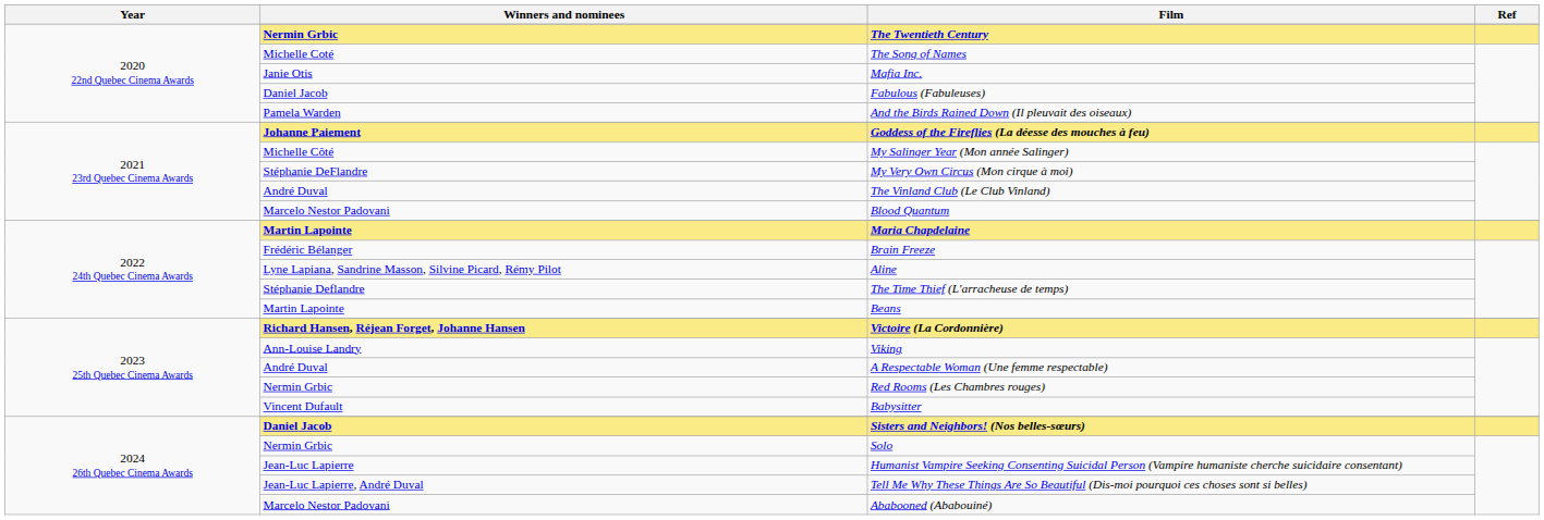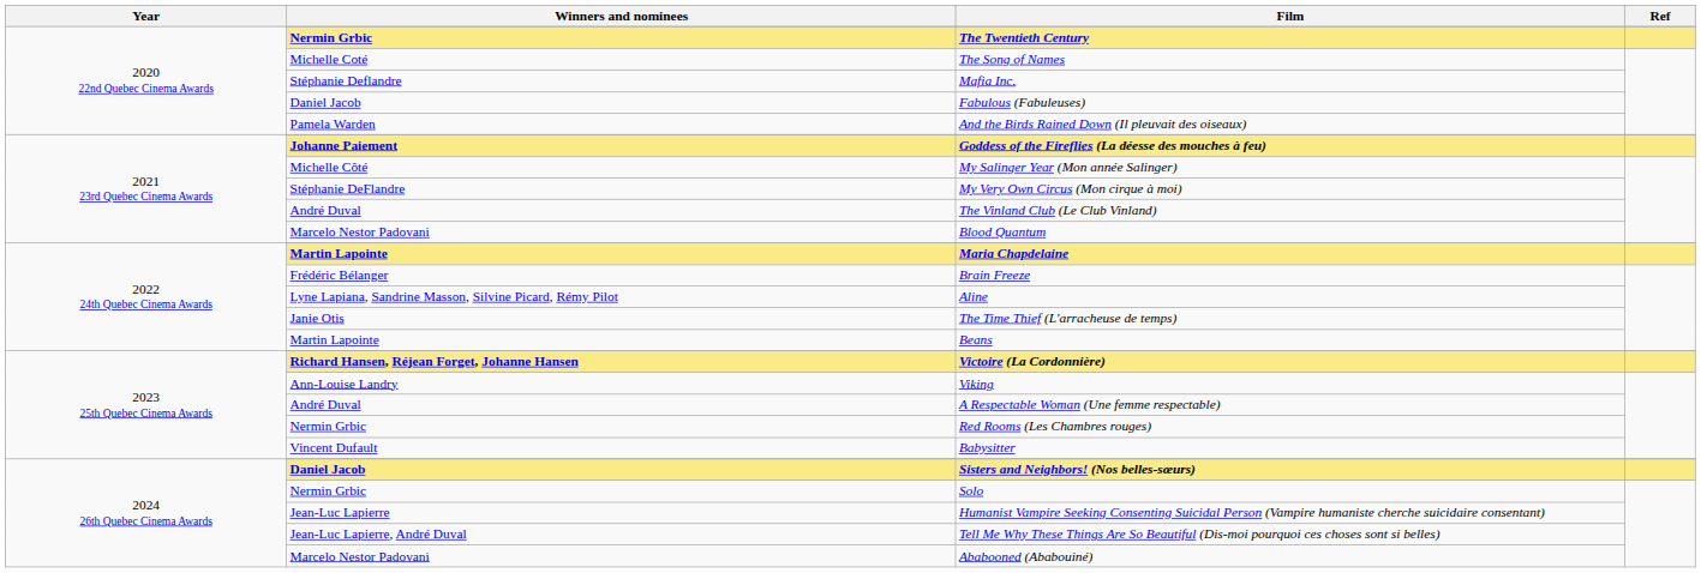 <table class="wikitable" style="width:100%;">
 <tr style="background:#bebebe;">
 <th style="width:8%;">Year</th>
 <th style="width:19%;">Winners and nominees</th>
 <th style="width:19%;">Film</th>
 <th style="width:2%;">Ref</th>
 </tr>
 <tr>
 <td rowspan="6" align="center">2020 <br> <small><a href='#'>22nd Quebec Cinema Awards</a></small></td>
 </tr>
 <tr style="background:#FAEB86">
 <td><strong><a href='#'>Nermin Grbic</a></strong></td>
 <td><strong><em><a href='#'>The Twentieth Century</a></em></strong></td>
 <td></td>
 </tr>
 <tr>
 <td><a href='#'>Michelle Coté</a></td>
 <td><em><a href='#'>The Song of Names</a></em></td>
 <td rowspan=4></td>
 </tr>
 <tr>
-<td><a href='#'>Janie Otis</a></td>
+<td><a href='#'>Stéphanie Deflandre</a></td>
 <td><em><a href='#'>Mafia Inc.</a></em></td>
 </tr>
 <tr>
 <td><a href='#'>Daniel Jacob</a></td>
 <td><em><a href='#'>Fabulous</a> (Fabuleuses)</em></td>
 </tr>
 <tr>
 <td><a href='#'>Pamela Warden</a></td>
 <td><em><a href='#'>And the Birds Rained Down</a> (Il pleuvait des oiseaux)</em></td>
 </tr>
 <tr>
 <td rowspan="6" align="center">2021<br><small><a href='#'>23rd Quebec Cinema Awards</a></small></td>
 </tr>
 <tr style="background:#FAEB86">
 <td><strong><a href='#'>Johanne Paiement</a></strong></td>
 <td><strong><em><a href='#'>Goddess of the Fireflies</a> (La déesse des mouches à feu)</em></strong></td>
 <td></td>
 </tr>
 <tr>
 <td><a href='#'>Michelle Côté</a></td>
 <td><em><a href='#'>My Salinger Year</a> (Mon année Salinger)</em></td>
 <td rowspan=4></td>
 </tr>
 <tr>
 <td><a href='#'>Stéphanie DeFlandre</a></td>
 <td><em><a href='#'>My Very Own Circus</a> (Mon cirque à moi)</em></td>
 </tr>
 <tr>
 <td><a href='#'>André Duval</a></td>
 <td><em><a href='#'>The Vinland Club</a> (Le Club Vinland)</em></td>
 </tr>
 <tr>
 <td><a href='#'>Marcelo Nestor Padovani</a></td>
 <td><em><a href='#'>Blood Quantum</a></em></td>
 </tr>
 <tr>
 <td rowspan="6" align="center">2022<br><small><a href='#'>24th Quebec Cinema Awards</a></small></td>
 </tr>
 <tr style="background:#FAEB86">
 <td><strong><a href='#'>Martin Lapointe</a></strong></td>
 <td><strong><em><a href='#'>Maria Chapdelaine</a></em></strong></td>
 <td></td>
 </tr>
 <tr>
 <td><a href='#'>Frédéric Bélanger</a></td>
 <td><em><a href='#'>Brain Freeze</a></em></td>
 <td rowspan=4></td>
 </tr>
 <tr>
 <td><a href='#'>Lyne Lapiana</a>, <a href='#'>Sandrine Masson</a>, <a href='#'>Silvine Picard</a>, <a href='#'>Rémy Pilot</a></td>
 <td><em><a href='#'>Aline</a></em></td>
 </tr>
 <tr>
-<td><a href='#'>Stéphanie Deflandre</a></td>
+<td><a href='#'>Janie Otis</a></td>
 <td><em><a href='#'>The Time Thief</a> (L'arracheuse de temps)</em></td>
 </tr>
 <tr>
 <td><a href='#'>Martin Lapointe</a></td>
 <td><em><a href='#'>Beans</a></em></td>
 </tr>
 <tr>
 <td rowspan="6" align="center">2023<br><small><a href='#'>25th Quebec Cinema Awards</a></small></td>
 </tr>
 <tr style="background:#FAEB86">
 <td><strong><a href='#'>Richard Hansen</a>, <a href='#'>Réjean Forget</a>, <a href='#'>Johanne Hansen</a></strong></td>
 <td><strong><em><a href='#'>Victoire</a> (La Cordonnière)</em></strong></td>
 <td></td>
 </tr>
 <tr>
 <td><a href='#'>Ann-Louise Landry</a></td>
 <td><em><a href='#'>Viking</a></em></td>
 <td rowspan=4></td>
 </tr>
 <tr>
 <td><a href='#'>André Duval</a></td>
 <td><em><a href='#'>A Respectable Woman</a> (Une femme respectable)</em></td>
 </tr>
 <tr>
 <td><a href='#'>Nermin Grbic</a></td>
 <td><em><a href='#'>Red Rooms</a> (Les Chambres rouges)</em></td>
 </tr>
 <tr>
 <td><a href='#'>Vincent Dufault</a></td>
 <td><em><a href='#'>Babysitter</a></em></td>
 </tr>
 <tr>
 <td rowspan="6" align="center">2024<br><small><a href='#'>26th Quebec Cinema Awards</a></small></td>
 </tr>
 <tr style="background:#FAEB86">
 <td><strong><a href='#'>Daniel Jacob</a></strong></td>
 <td><strong><em><a href='#'>Sisters and Neighbors!</a> (Nos belles-sœurs)</em></strong></td>
 <td></td>
 </tr>
 <tr>
 <td><a href='#'>Nermin Grbic</a></td>
 <td><em><a href='#'>Solo</a></em></td>
 <td rowspan=4></td>
 </tr>
 <tr>
 <td><a href='#'>Jean-Luc Lapierre</a></td>
 <td><em><a href='#'>Humanist Vampire Seeking Consenting Suicidal Person</a> (Vampire humaniste cherche suicidaire consentant)</em></td>
 </tr>
 <tr>
 <td><a href='#'>Jean-Luc Lapierre</a>, <a href='#'>André Duval</a></td>
 <td><em><a href='#'>Tell Me Why These Things Are So Beautiful</a> (Dis-moi pourquoi ces choses sont si belles)</em></td>
 </tr>
 <tr>
 <td><a href='#'>Marcelo Nestor Padovani</a></td>
 <td><em><a href='#'>Ababooned</a> (Ababouiné)</em></td>
 </tr>
 </table>
